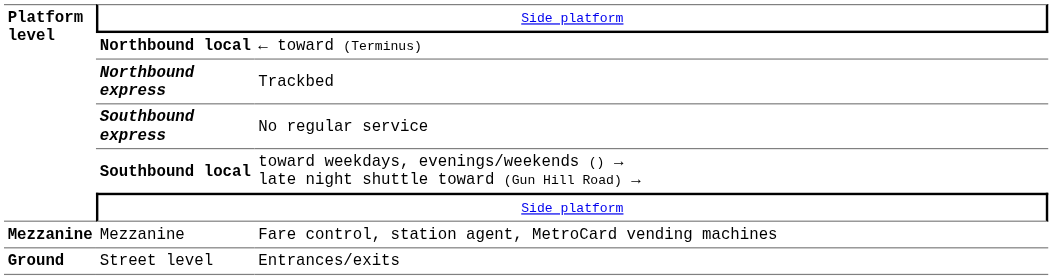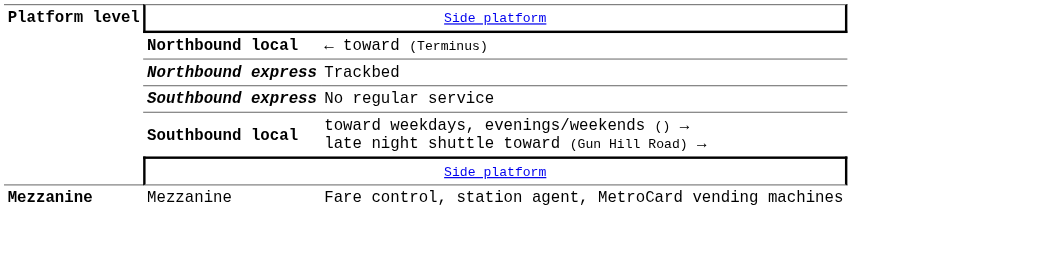 <table table border=0 cellspacing=0 cellpadding=3>
 <tr>
 <td style="border-top:solid 1px gray;border-bottom:solid 1px gray;" rowspan=6 valign=top><strong>Platform level</strong></td>
 <td style="border-top:solid 1px gray;border-right:solid 2px black;border-left:solid 2px black;border-bottom:solid 2px black;text-align:center;" colspan=2><small><a href='#'>Side platform</a></small></td>
 </tr>
 <tr>
 <td style="border-bottom:solid 1px gray;"><span><strong>Northbound local</strong></span></td>
 <td style="border-bottom:solid 1px gray;">←  toward  <small>(Terminus)</small></td>
 </tr>
 <tr>
 <td style="border-bottom:solid 1px gray;"><strong><em>Northbound express</em></strong></td>
 <td style="border-bottom:solid 1px gray;"> Trackbed</td>
 </tr>
 <tr>
 <td style="border-bottom:solid 1px gray;"><strong><em>Southbound express</em></strong></td>
 <td style="border-bottom:solid 1px gray;"> No regular service</td>
 </tr>
 <tr>
 <td><span><strong>Southbound local</strong></span></td>
 <td>  toward  weekdays,  evenings/weekends <small>()</small> →<br>  late night shuttle toward  <small>(Gun Hill Road)</small> →</td>
 </tr>
 <tr>
 <td style="border-top:solid 2px black;border-bottom:solid 1px gray;border-right:solid 2px black;border-left:solid 2px black;text-align:center;" colspan=2><small><a href='#'>Side platform</a></small></td>
 </tr>
 <tr>
 <td><strong>Mezzanine</strong></td>
 <td>Mezzanine</td>
 <td>Fare control, station agent, MetroCard vending machines</td>
 </tr>
-<tr>
-<td style="border-top:solid 1px gray;border-bottom:solid 1px gray;" width=50><strong>Ground</strong></td>
-<td style="border-top:solid 1px gray;border-bottom:solid 1px gray;" width=125>Street level</td>
-<td style="border-top:solid 1px gray;border-bottom:solid 1px gray;" width=650>Entrances/exits</td>
-</tr>
 </table>
